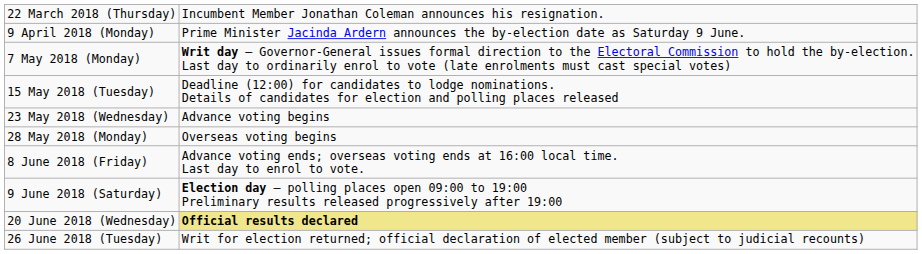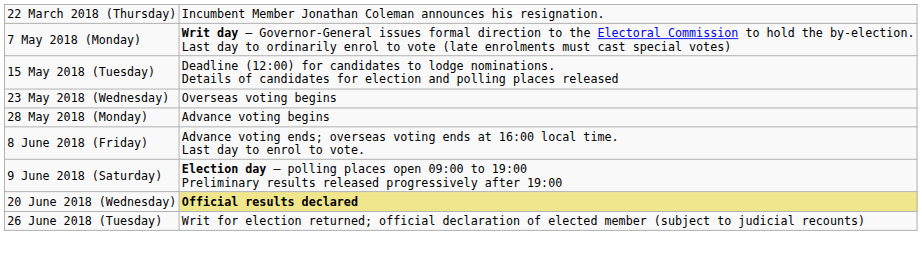 <table class="wikitable">
 <tr>
 <td>22 March 2018 (Thursday)</td>
 <td>Incumbent Member Jonathan Coleman announces his resignation.</td>
-</tr>
-<tr>
-<td>9 April 2018 (Monday)</td>
-<td>Prime Minister <a href='#'>Jacinda Ardern</a> announces the by-election date as Saturday 9 June.</td>
 </tr>
 <tr>
 <td>7 May 2018 (Monday)</td>
 <td><strong>Writ day</strong> – Governor-General issues formal direction to the <a href='#'>Electoral Commission</a> to hold the by-election.<br>Last day to ordinarily enrol to vote (late enrolments must cast special votes)</td>
 </tr>
 <tr>
 <td>15 May 2018 (Tuesday)</td>
 <td>Deadline (12:00) for candidates to lodge nominations.<br> Details of candidates for election and polling places released</td>
 </tr>
 <tr>
 <td>23 May 2018 (Wednesday)</td>
-<td>Advance voting begins</td>
+<td>Overseas voting begins</td>
 </tr>
 <tr>
 <td>28 May 2018 (Monday)</td>
-<td>Overseas voting begins</td>
+<td>Advance voting begins</td>
 </tr>
 <tr>
 <td>8 June 2018 (Friday)</td>
 <td>Advance voting ends; overseas voting ends at 16:00 local time. <br>Last day to enrol to vote.</td>
 </tr>
 <tr>
 <td>9 June 2018 (Saturday)</td>
 <td><strong>Election day</strong> – polling places open 09:00 to 19:00 <br>Preliminary results released progressively after 19:00</td>
 </tr>
 <tr>
 <td>20 June 2018 (Wednesday)</td>
 <td style="background: khaki;"><strong>Official results declared</strong></td>
 </tr>
 <tr>
 <td>26 June 2018 (Tuesday)</td>
 <td>Writ for election returned; official declaration of elected member (subject to judicial recounts)</td>
 </tr>
 </table>
